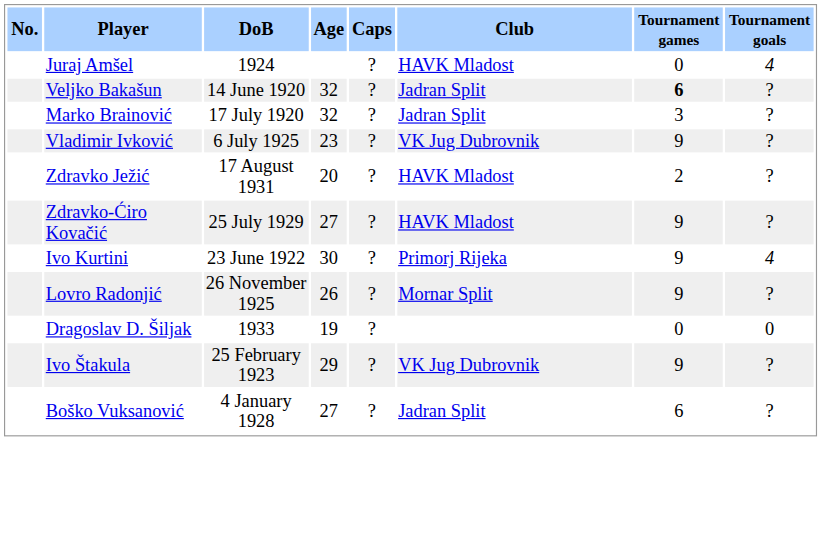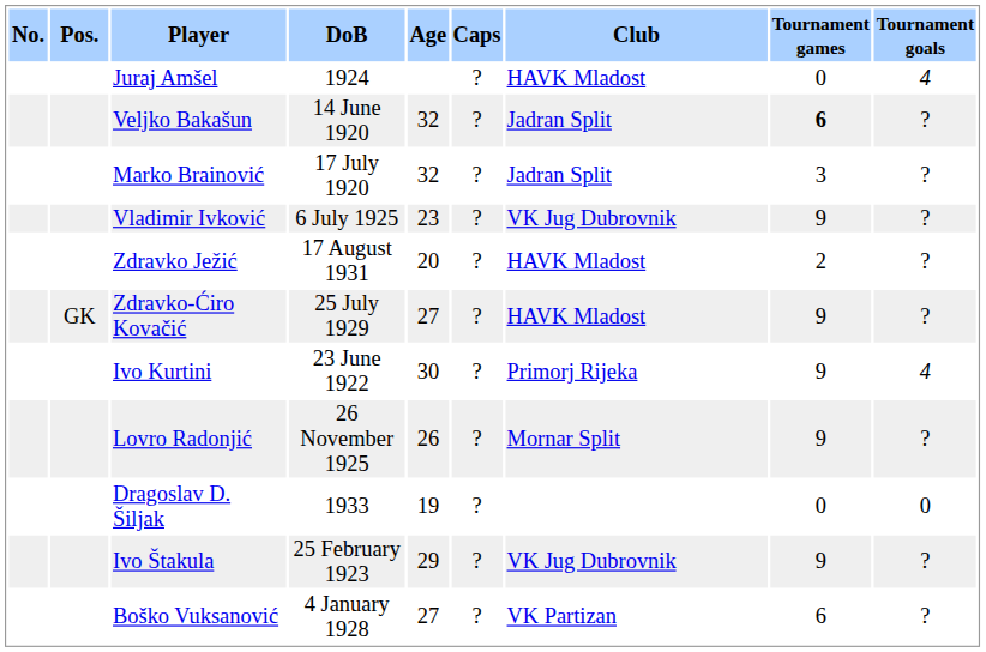 <table border="0" width="80%" style="border: 1px solid #999; background-color:#FFFFFF; text-align:center">
 <tr align="center" bgcolor="#AAD0FF">
 <th width=4%>No.</th>
+<th width=6%>Pos.</th>
 <th width=18%>Player</th>
 <th width=12%>DoB</th>
 <th width=4%>Age</th>
 <th width=4%>Caps</th>
 <th width=27%>Club</th>
 <th width=6%><small>Tournament<br>games</small></th>
 <th width=6%><small>Tournament<br>goals</small></th>
 </tr>
 <tr>
+<td></td>
 <td></td>
 <td align="left"><a href='#'>Juraj Amšel</a></td>
 <td>1924</td>
 <td></td>
 <td>?</td>
 <td align="left"> <a href='#'>HAVK Mladost</a></td>
 <td>0</td>
 <td><em>4</em></td>
 </tr>
 <tr bgcolor="#EFEFEF">
 <td></td>
+<td></td>
 <td align="left"><a href='#'>Veljko Bakašun</a></td>
 <td>14 June 1920</td>
 <td>32</td>
 <td>?</td>
 <td align="left"> <a href='#'>Jadran Split</a></td>
 <td><strong>6</strong></td>
 <td>?</td>
 </tr>
 <tr>
+<td></td>
 <td></td>
 <td align="left"><a href='#'>Marko Brainović</a></td>
 <td>17 July 1920</td>
 <td>32</td>
 <td>?</td>
 <td align="left"> <a href='#'>Jadran Split</a></td>
 <td>3</td>
 <td>?</td>
 </tr>
 <tr bgcolor="#EFEFEF">
 <td></td>
+<td></td>
 <td align="left"><a href='#'>Vladimir Ivković</a></td>
 <td>6 July 1925</td>
 <td>23</td>
 <td>?</td>
 <td align="left"> <a href='#'>VK Jug Dubrovnik</a></td>
 <td>9</td>
 <td>?</td>
 </tr>
 <tr>
+<td></td>
 <td></td>
 <td align="left"><a href='#'>Zdravko Ježić</a></td>
 <td>17 August 1931</td>
 <td>20</td>
 <td>?</td>
 <td align="left"> <a href='#'>HAVK Mladost</a></td>
 <td>2</td>
 <td>?</td>
 </tr>
 <tr bgcolor="#EFEFEF">
 <td></td>
+<td>GK</td>
 <td align="left"><a href='#'>Zdravko-Ćiro Kovačić</a></td>
 <td>25 July 1929</td>
 <td>27</td>
 <td>?</td>
 <td align="left"> <a href='#'>HAVK Mladost</a></td>
 <td>9</td>
 <td>?</td>
 </tr>
 <tr>
+<td></td>
 <td></td>
 <td align="left"><a href='#'>Ivo Kurtini</a></td>
 <td>23 June 1922</td>
 <td>30</td>
 <td>?</td>
 <td align="left"> <a href='#'>Primorj Rijeka</a></td>
 <td>9</td>
 <td><em>4</em></td>
 </tr>
 <tr bgcolor="#EFEFEF">
 <td></td>
+<td></td>
 <td align="left"><a href='#'>Lovro Radonjić</a></td>
 <td>26 November 1925</td>
 <td>26</td>
 <td>?</td>
 <td align="left"> <a href='#'>Mornar Split</a></td>
 <td>9</td>
 <td>?</td>
 </tr>
 <tr>
+<td></td>
 <td></td>
 <td align="left"><a href='#'>Dragoslav D. Šiljak</a></td>
 <td>1933</td>
 <td>19</td>
 <td>?</td>
 <td align="left"></td>
 <td>0</td>
 <td>0</td>
 </tr>
 <tr bgcolor="#EFEFEF">
 <td></td>
+<td></td>
 <td align="left"><a href='#'>Ivo Štakula</a></td>
 <td>25 February 1923</td>
 <td>29</td>
 <td>?</td>
 <td align="left"> <a href='#'>VK Jug Dubrovnik</a></td>
 <td>9</td>
 <td>?</td>
 </tr>
 <tr>
 <td></td>
+<td></td>
 <td align="left"><a href='#'>Boško Vuksanović</a></td>
 <td>4 January 1928</td>
 <td>27</td>
 <td>?</td>
-<td align="left"> <a href='#'>Jadran Split</a></td>
+<td align="left"> <a href='#'>VK Partizan</a></td>
 <td>6</td>
 <td>?</td>
 </tr>
 </table>
